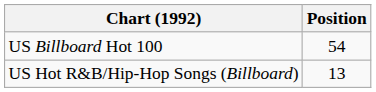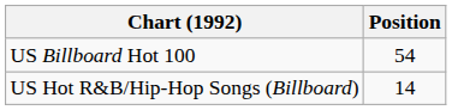 <table class="wikitable sortable">
 <tr>
 <th>Chart (1992)</th>
 <th>Position</th>
 </tr>
 <tr>
 <td>US <em>Billboard</em> Hot 100</td>
 <td align="center">54</td>
 </tr>
 <tr>
 <td>US Hot R&B/Hip-Hop Songs (<em>Billboard</em>)</td>
-<td align="center">13</td>
+<td align="center">14</td>
 </tr>
 </table>
